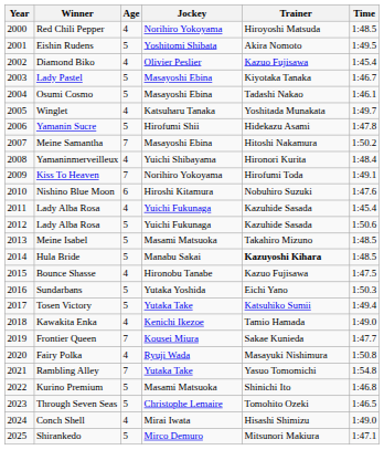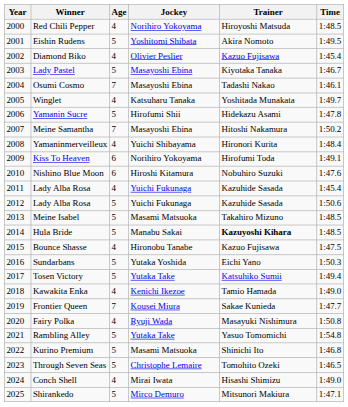 <table class="wikitable sortable" style="font-size:90%">
 <tr>
 <th width="36px">Year<br></th>
 <th width="120px">Winner<br></th>
 <th>Age<br></th>
 <th width="140px">Jockey<br></th>
 <th width="150px">Trainer<br></th>
 <th>Time<br></th>
 </tr>
 <tr>
 <td>2000</td>
 <td>Red Chili Pepper</td>
 <td>4</td>
 <td><a href='#'>Norihiro Yokoyama</a></td>
 <td>Hiroyoshi Matsuda</td>
 <td>1:48.5</td>
 </tr>
 <tr>
 <td>2001</td>
 <td>Eishin Rudens</td>
 <td>5</td>
 <td><a href='#'>Yoshitomi Shibata</a></td>
 <td>Akira Nomoto</td>
 <td>1:49.5</td>
 </tr>
 <tr>
 <td>2002</td>
 <td>Diamond Biko</td>
 <td>4</td>
 <td><a href='#'>Olivier Peslier</a></td>
 <td><a href='#'>Kazuo Fujisawa</a></td>
 <td>1:45.4</td>
 </tr>
 <tr>
 <td>2003</td>
 <td><a href='#'>Lady Pastel</a></td>
 <td>5</td>
 <td><a href='#'>Masayoshi Ebina</a></td>
 <td>Kiyotaka Tanaka</td>
 <td>1:46.7</td>
 </tr>
 <tr>
 <td>2004</td>
 <td>Osumi Cosmo</td>
-<td>5</td>
+<td>7</td>
 <td>Masayoshi Ebina</td>
 <td>Tadashi Nakao</td>
 <td>1:46.1</td>
 </tr>
 <tr>
 <td>2005</td>
 <td>Winglet</td>
 <td>4</td>
 <td>Katsuharu Tanaka</td>
 <td>Yoshitada Munakata</td>
 <td>1:49.7</td>
 </tr>
 <tr>
 <td>2006</td>
 <td><a href='#'>Yamanin Sucre</a></td>
 <td>5</td>
 <td>Hirofumi Shii</td>
 <td>Hidekazu Asami</td>
 <td>1:47.8</td>
 </tr>
 <tr>
 <td>2007</td>
 <td>Meine Samantha</td>
 <td>7</td>
 <td>Masayoshi Ebina</td>
 <td>Hitoshi Nakamura</td>
 <td>1:50.2</td>
 </tr>
 <tr>
 <td>2008</td>
 <td>Yamaninmerveilleux</td>
 <td>4</td>
 <td>Yuichi Shibayama</td>
 <td>Hironori Kurita</td>
 <td>1:48.4</td>
 </tr>
 <tr>
 <td>2009</td>
 <td><a href='#'>Kiss To Heaven</a></td>
-<td>7</td>
+<td>6</td>
 <td>Norihiro Yokoyama</td>
 <td>Hirofumi Toda</td>
 <td>1:49.1</td>
 </tr>
 <tr>
 <td>2010</td>
 <td>Nishino Blue Moon</td>
 <td>6</td>
 <td>Hiroshi Kitamura</td>
 <td>Nobuhiro Suzuki</td>
 <td>1:47.6</td>
 </tr>
 <tr>
 <td>2011</td>
 <td>Lady Alba Rosa</td>
 <td>4</td>
 <td><a href='#'>Yuichi Fukunaga</a></td>
 <td>Kazuhide Sasada</td>
 <td>1:45.4</td>
 </tr>
 <tr>
 <td>2012</td>
 <td>Lady Alba Rosa</td>
 <td>5</td>
 <td>Yuichi Fukunaga</td>
 <td>Kazuhide Sasada</td>
 <td>1:50.6</td>
 </tr>
 <tr>
 <td>2013</td>
 <td>Meine Isabel</td>
 <td>5</td>
 <td>Masami Matsuoka</td>
 <td>Takahiro Mizuno</td>
 <td>1:48.5</td>
 </tr>
 <tr>
 <td>2014</td>
 <td>Hula Bride</td>
 <td>5</td>
 <td>Manabu Sakai</td>
 <td><strong>Kazuyoshi Kihara</strong></td>
 <td>1:48.5</td>
 </tr>
 <tr>
 <td>2015</td>
 <td>Bounce Shasse</td>
 <td>4</td>
 <td>Hironobu Tanabe</td>
 <td>Kazuo Fujisawa</td>
 <td>1:47.5</td>
 </tr>
 <tr>
 <td>2016</td>
 <td>Sundarbans</td>
 <td>5</td>
 <td>Yutaka Yoshida</td>
 <td>Eichi Yano</td>
 <td>1:50.3</td>
 </tr>
 <tr>
 <td>2017</td>
 <td>Tosen Victory</td>
 <td>5</td>
 <td><a href='#'>Yutaka Take</a></td>
 <td><a href='#'>Katsuhiko Sumii</a></td>
 <td>1:49.4</td>
 </tr>
 <tr>
 <td>2018</td>
 <td>Kawakita Enka</td>
 <td>4</td>
 <td><a href='#'>Kenichi Ikezoe</a></td>
 <td>Tamio Hamada</td>
 <td>1:49.0</td>
 </tr>
 <tr>
 <td>2019</td>
 <td>Frontier Queen</td>
 <td>7</td>
 <td><a href='#'>Kousei Miura</a></td>
 <td>Sakae Kunieda</td>
 <td>1:47.7</td>
 </tr>
 <tr>
 <td>2020</td>
 <td>Fairy Polka</td>
 <td>4</td>
 <td><a href='#'>Ryuji Wada</a></td>
 <td>Masayuki Nishimura</td>
 <td>1:50.8</td>
 </tr>
 <tr>
 <td>2021</td>
 <td>Rambling Alley</td>
-<td>7</td>
+<td>5</td>
 <td><a href='#'>Yutaka Take</a></td>
 <td>Yasuo Tomomichi</td>
 <td>1:54.8</td>
 </tr>
 <tr>
 <td>2022</td>
 <td>Kurino Premium</td>
 <td>5</td>
 <td>Masami Matsuoka</td>
 <td>Shinichi Ito</td>
 <td>1:46.8</td>
 </tr>
 <tr>
 <td>2023</td>
 <td>Through Seven Seas</td>
 <td>5</td>
 <td><a href='#'>Christophe Lemaire</a></td>
 <td>Tomohito Ozeki</td>
 <td>1:46.5</td>
 </tr>
 <tr>
 <td>2024</td>
 <td>Conch Shell</td>
 <td>4</td>
 <td>Mirai Iwata</td>
 <td>Hisashi Shimizu</td>
 <td>1:49.0</td>
 </tr>
 <tr>
 <td>2025</td>
 <td>Shirankedo</td>
 <td>5</td>
 <td><a href='#'>Mirco Demuro</a></td>
 <td>Mitsunori Makiura</td>
 <td>1:47.1</td>
 </tr>
 </table>
